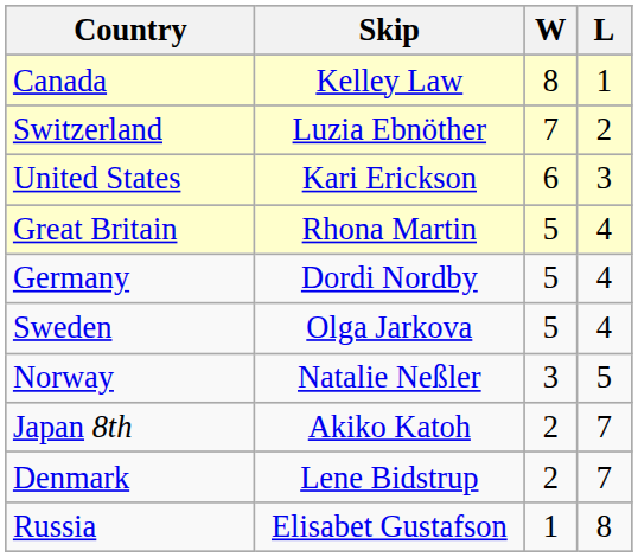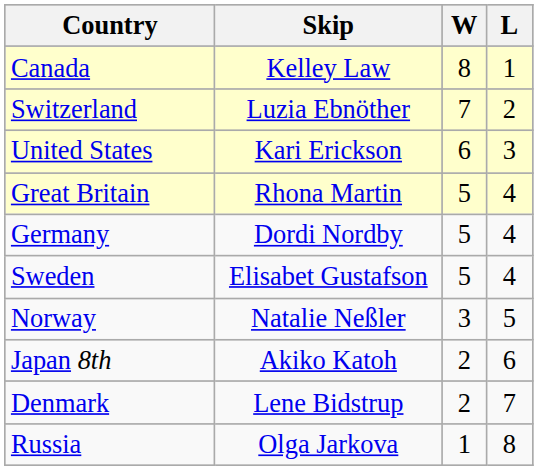 <table class="wikitable">
 <tr>
 <th bgcolor="#efefef" width="120">Country</th>
 <th bgcolor="#efefef" width="130">Skip</th>
 <th bgcolor="#efefef" width="20">W</th>
 <th bgcolor="#efefef" width="20">L</th>
 </tr>
 <tr align=center bgcolor="#ffffcc">
 <td align=left> <a href='#'>Canada</a></td>
 <td><a href='#'>Kelley Law</a></td>
 <td>8</td>
 <td>1</td>
 </tr>
 <tr align=center bgcolor="#ffffcc">
 <td align=left> <a href='#'>Switzerland</a></td>
 <td><a href='#'>Luzia Ebnöther</a></td>
 <td>7</td>
 <td>2</td>
 </tr>
 <tr align=center bgcolor="#ffffcc">
 <td align=left> <a href='#'>United States</a></td>
 <td><a href='#'>Kari Erickson</a></td>
 <td>6</td>
 <td>3</td>
 </tr>
 <tr align=center bgcolor="#ffffcc">
 <td align=left> <a href='#'>Great Britain</a></td>
 <td><a href='#'>Rhona Martin</a></td>
 <td>5</td>
 <td>4</td>
 </tr>
 <tr align=center>
 <td align=left> <a href='#'>Germany</a></td>
 <td><a href='#'>Dordi Nordby</a></td>
 <td>5</td>
 <td>4</td>
 </tr>
 <tr align=center>
 <td align=left> <a href='#'>Sweden</a></td>
-<td><a href='#'>Olga Jarkova</a></td>
+<td><a href='#'>Elisabet Gustafson</a></td>
 <td>5</td>
 <td>4</td>
 </tr>
 <tr align=center>
 <td align=left> <a href='#'>Norway</a></td>
 <td><a href='#'>Natalie Neßler</a></td>
 <td>3</td>
 <td>5</td>
 </tr>
 <tr align=center>
 <td align=left> <a href='#'>Japan</a> <em>8th</em></td>
 <td><a href='#'>Akiko Katoh</a></td>
 <td>2</td>
-<td>7</td>
+<td>6</td>
 </tr>
 <tr align=center>
 <td align=left> <a href='#'>Denmark</a></td>
 <td><a href='#'>Lene Bidstrup</a></td>
 <td>2</td>
 <td>7</td>
 </tr>
 <tr align=center>
 <td align=left> <a href='#'>Russia</a></td>
-<td><a href='#'>Elisabet Gustafson</a></td>
+<td><a href='#'>Olga Jarkova</a></td>
 <td>1</td>
 <td>8</td>
 </tr>
 </table>
